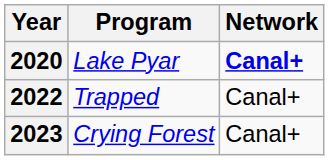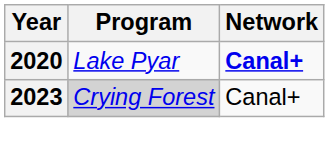 <table class="wikitable plainrowheaders">
 <tr>
 <th>Year</th>
 <th>Program</th>
 <th>Network</th>
 </tr>
 <tr>
 <th scope="row">2020</th>
 <td><em><a href='#'>Lake Pyar</a></em></td>
 <td><strong><a href='#'>Canal+</a></strong></td>
 </tr>
 <tr>
-<th scope="row">2022</th>
-<td><em><a href='#'>Trapped</a></em></td>
-<td>Canal+</td>
-</tr>
-<tr>
 <th scope="row">2023</th>
-<td><em><a href='#'>Crying Forest</a></em></td>
+<td style="background: lightgrey;"><em><a href='#'>Crying Forest</a></em></td>
 <td>Canal+</td>
 </tr>
 </table>
